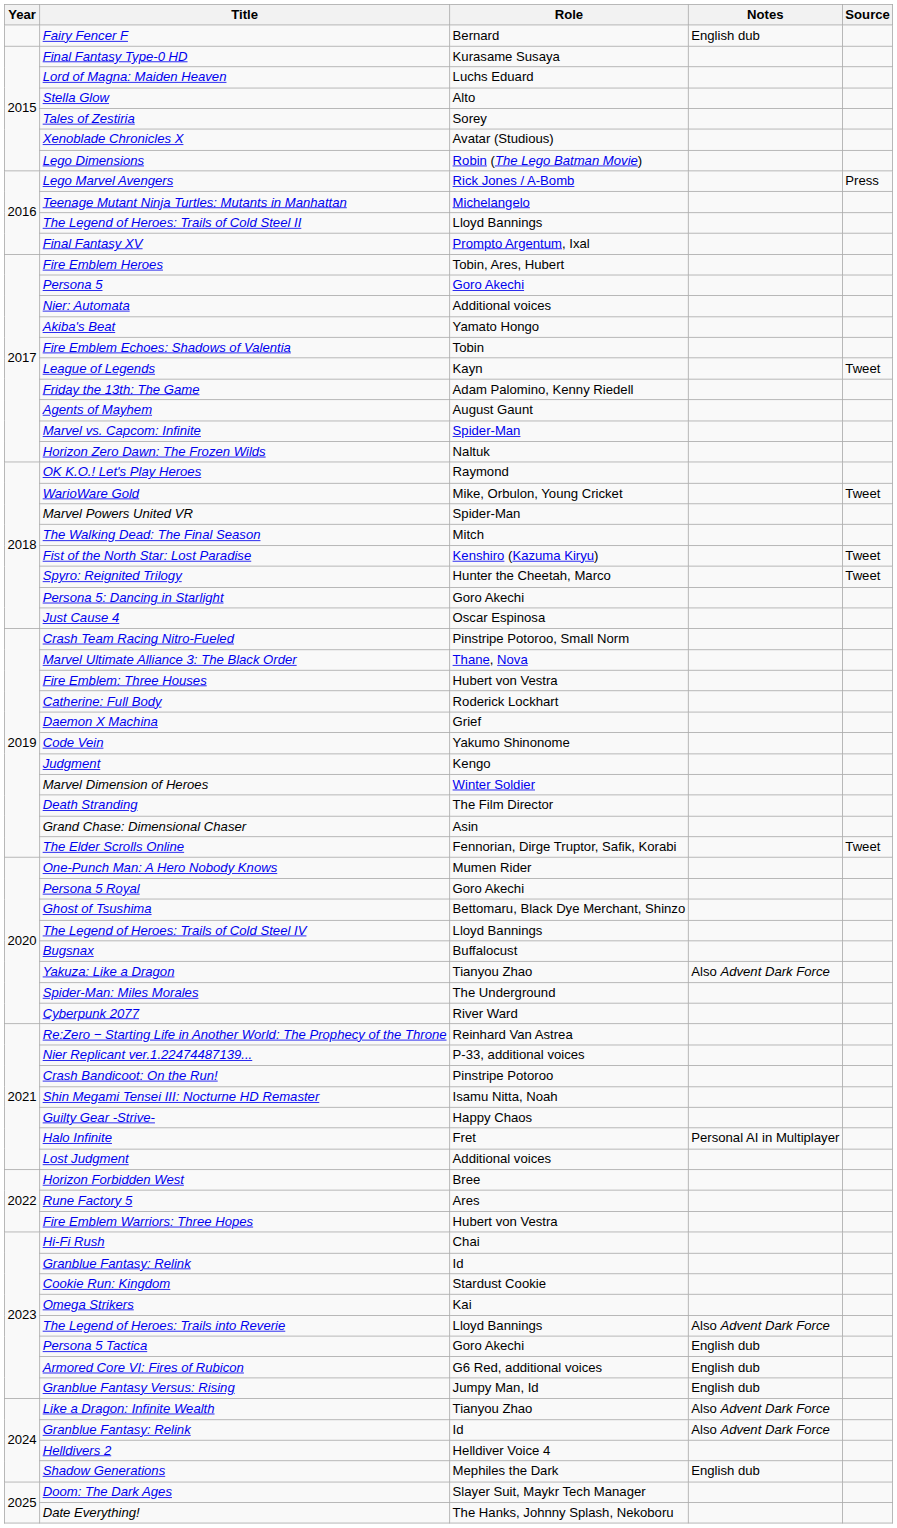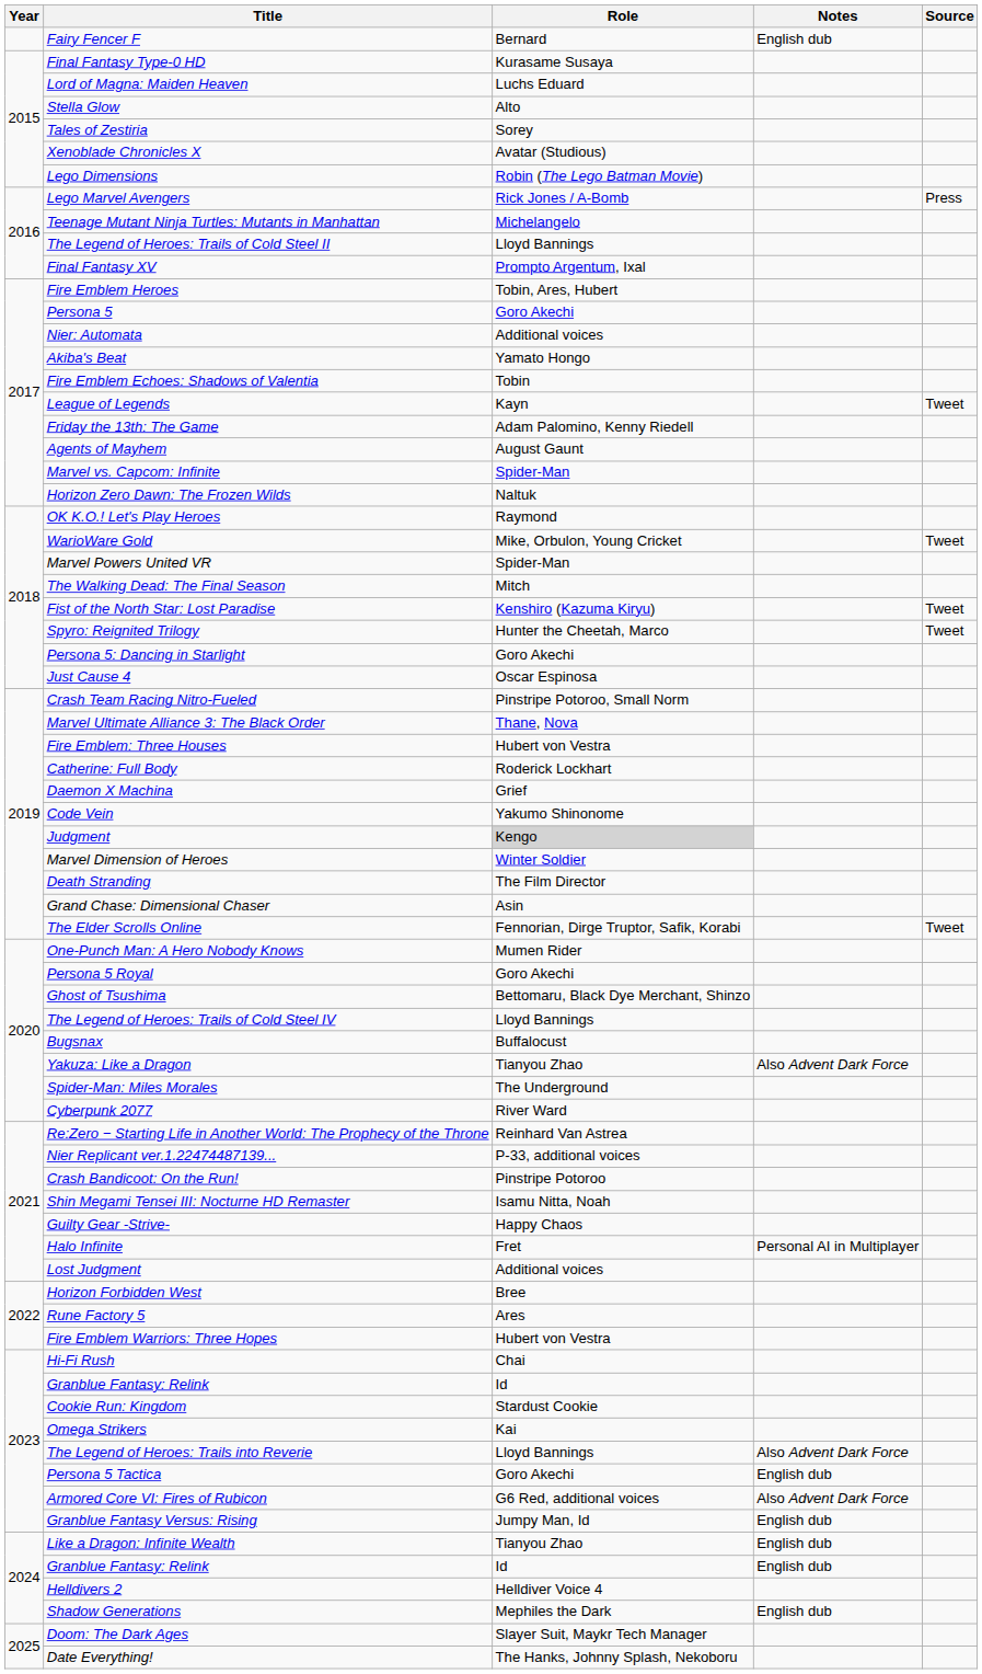 <table class="wikitable sortable">
 <tr>
 <th>Year</th>
 <th>Title</th>
 <th>Role</th>
 <th>Notes</th>
 <th>Source</th>
 </tr>
 <tr>
 <td></td>
 <td><em><a href='#'>Fairy Fencer F</a></em></td>
 <td>Bernard</td>
 <td>English dub</td>
 <td></td>
 </tr>
 <tr>
 <td rowspan="6">2015</td>
 <td><em><a href='#'>Final Fantasy Type-0 HD</a></em></td>
 <td>Kurasame Susaya</td>
 <td></td>
 <td></td>
 </tr>
 <tr>
 <td><em><a href='#'>Lord of Magna: Maiden Heaven</a></em></td>
 <td>Luchs Eduard</td>
 <td></td>
 <td></td>
 </tr>
 <tr>
 <td><em><a href='#'>Stella Glow</a></em></td>
 <td>Alto</td>
 <td></td>
 <td></td>
 </tr>
 <tr>
 <td><em><a href='#'>Tales of Zestiria</a></em></td>
 <td>Sorey</td>
 <td></td>
 <td></td>
 </tr>
 <tr>
 <td><em><a href='#'>Xenoblade Chronicles X</a></em></td>
 <td>Avatar (Studious)</td>
 <td></td>
 <td></td>
 </tr>
 <tr>
 <td><em><a href='#'>Lego Dimensions</a></em></td>
 <td><a href='#'>Robin</a> (<em><a href='#'>The Lego Batman Movie</a></em>)</td>
 <td></td>
 <td></td>
 </tr>
 <tr>
 <td rowspan="4">2016</td>
 <td><em><a href='#'>Lego Marvel Avengers</a></em></td>
 <td><a href='#'>Rick Jones / A-Bomb</a></td>
 <td></td>
 <td>Press</td>
 </tr>
 <tr>
 <td><em><a href='#'>Teenage Mutant Ninja Turtles: Mutants in Manhattan</a></em></td>
 <td><a href='#'>Michelangelo</a></td>
 <td></td>
 <td></td>
 </tr>
 <tr>
 <td><em><a href='#'>The Legend of Heroes: Trails of Cold Steel II</a></em></td>
 <td>Lloyd Bannings</td>
 <td></td>
 <td></td>
 </tr>
 <tr>
 <td><em><a href='#'>Final Fantasy XV</a></em></td>
 <td><a href='#'>Prompto Argentum</a>, Ixal</td>
 <td></td>
 <td></td>
 </tr>
 <tr>
 <td rowspan="10">2017</td>
 <td><em><a href='#'>Fire Emblem Heroes</a></em></td>
 <td>Tobin, Ares, Hubert</td>
 <td></td>
 <td></td>
 </tr>
 <tr>
 <td><em><a href='#'>Persona 5</a></em></td>
 <td><a href='#'>Goro Akechi</a></td>
 <td></td>
 <td></td>
 </tr>
 <tr>
 <td><em><a href='#'>Nier: Automata</a></em></td>
 <td>Additional voices</td>
 <td></td>
 <td></td>
 </tr>
 <tr>
 <td><em><a href='#'>Akiba's Beat</a></em></td>
 <td>Yamato Hongo</td>
 <td></td>
 <td></td>
 </tr>
 <tr>
 <td><em><a href='#'>Fire Emblem Echoes: Shadows of Valentia</a></em></td>
 <td>Tobin</td>
 <td></td>
 <td></td>
 </tr>
 <tr>
 <td><em><a href='#'>League of Legends</a></em></td>
 <td>Kayn</td>
 <td></td>
 <td>Tweet</td>
 </tr>
 <tr>
 <td><em><a href='#'>Friday the 13th: The Game</a></em></td>
 <td>Adam Palomino, Kenny Riedell</td>
 <td></td>
 <td></td>
 </tr>
 <tr>
 <td><em><a href='#'>Agents of Mayhem</a></em></td>
 <td>August Gaunt</td>
 <td></td>
 <td></td>
 </tr>
 <tr>
 <td><em><a href='#'>Marvel vs. Capcom: Infinite</a></em></td>
 <td><a href='#'>Spider-Man</a></td>
 <td></td>
 <td></td>
 </tr>
 <tr>
 <td><em><a href='#'>Horizon Zero Dawn: The Frozen Wilds</a></em></td>
 <td>Naltuk</td>
 <td></td>
 <td></td>
 </tr>
 <tr>
 <td rowspan="8">2018</td>
 <td><em><a href='#'>OK K.O.! Let's Play Heroes</a></em></td>
 <td>Raymond</td>
 <td></td>
 <td></td>
 </tr>
 <tr>
 <td><em><a href='#'>WarioWare Gold</a></em></td>
 <td>Mike, Orbulon, Young Cricket</td>
 <td></td>
 <td>Tweet</td>
 </tr>
 <tr>
 <td><em>Marvel Powers United VR</em></td>
 <td>Spider-Man</td>
 <td></td>
 <td></td>
 </tr>
 <tr>
 <td><em><a href='#'>The Walking Dead: The Final Season</a></em></td>
 <td>Mitch</td>
 <td></td>
 <td></td>
 </tr>
 <tr>
 <td><em><a href='#'>Fist of the North Star: Lost Paradise</a></em></td>
 <td><a href='#'>Kenshiro</a> (<a href='#'>Kazuma Kiryu</a>)</td>
 <td></td>
 <td>Tweet</td>
 </tr>
 <tr>
 <td><em><a href='#'>Spyro: Reignited Trilogy</a></em></td>
 <td>Hunter the Cheetah, Marco</td>
 <td></td>
 <td>Tweet</td>
 </tr>
 <tr>
 <td><em><a href='#'>Persona 5: Dancing in Starlight</a></em></td>
 <td>Goro Akechi</td>
 <td></td>
 <td></td>
 </tr>
 <tr>
 <td><em><a href='#'>Just Cause 4</a></em></td>
 <td>Oscar Espinosa</td>
 <td></td>
 <td></td>
 </tr>
 <tr>
 <td rowspan="11">2019</td>
 <td><em><a href='#'>Crash Team Racing Nitro-Fueled</a></em></td>
 <td>Pinstripe Potoroo, Small Norm</td>
 <td></td>
 <td></td>
 </tr>
 <tr>
 <td><em><a href='#'>Marvel Ultimate Alliance 3: The Black Order</a></em></td>
 <td><a href='#'>Thane</a>, <a href='#'>Nova</a></td>
 <td></td>
 <td></td>
 </tr>
 <tr>
 <td><em><a href='#'>Fire Emblem: Three Houses</a></em></td>
 <td>Hubert von Vestra</td>
 <td></td>
 <td></td>
 </tr>
 <tr>
 <td><em><a href='#'>Catherine: Full Body</a></em></td>
 <td>Roderick Lockhart</td>
 <td></td>
 <td></td>
 </tr>
 <tr>
 <td><em><a href='#'>Daemon X Machina</a></em></td>
 <td>Grief</td>
 <td></td>
 <td></td>
 </tr>
 <tr>
 <td><em><a href='#'>Code Vein</a></em></td>
 <td>Yakumo Shinonome</td>
 <td></td>
 <td></td>
 </tr>
 <tr>
 <td><a href='#'><em>Judgment</em></a></td>
-<td>Kengo</td>
+<td style="background: lightgrey;">Kengo</td>
 <td></td>
 <td></td>
 </tr>
 <tr>
 <td><em>Marvel Dimension of Heroes</em></td>
 <td><a href='#'>Winter Soldier</a></td>
 <td></td>
 <td></td>
 </tr>
 <tr>
 <td><em><a href='#'>Death Stranding</a></em></td>
 <td>The Film Director</td>
 <td></td>
 <td></td>
 </tr>
 <tr>
 <td><em>Grand Chase: Dimensional Chaser</em></td>
 <td>Asin</td>
 <td></td>
 <td></td>
 </tr>
 <tr>
 <td><em><a href='#'>The Elder Scrolls Online</a></em></td>
 <td>Fennorian, Dirge Truptor, Safik, Korabi</td>
 <td></td>
 <td>Tweet</td>
 </tr>
 <tr>
 <td rowspan="8">2020</td>
 <td><em><a href='#'>One-Punch Man: A Hero Nobody Knows</a></em></td>
 <td>Mumen Rider</td>
 <td></td>
 <td></td>
 </tr>
 <tr>
 <td><em><a href='#'>Persona 5 Royal</a></em></td>
 <td>Goro Akechi</td>
 <td></td>
 <td></td>
 </tr>
 <tr>
 <td><em><a href='#'>Ghost of Tsushima</a></em></td>
 <td>Bettomaru, Black Dye Merchant, Shinzo</td>
 <td></td>
 <td></td>
 </tr>
 <tr>
 <td><em><a href='#'>The Legend of Heroes: Trails of Cold Steel IV</a></em></td>
 <td>Lloyd Bannings</td>
 <td></td>
 <td></td>
 </tr>
 <tr>
 <td><em><a href='#'>Bugsnax</a></em></td>
 <td>Buffalocust</td>
 <td></td>
 <td></td>
 </tr>
 <tr>
 <td><em><a href='#'>Yakuza: Like a Dragon</a></em></td>
 <td>Tianyou Zhao</td>
 <td>Also <em>Advent Dark Force</em></td>
 <td></td>
 </tr>
 <tr>
 <td><em><a href='#'>Spider-Man: Miles Morales</a></em></td>
 <td>The Underground</td>
 <td></td>
 <td></td>
 </tr>
 <tr>
 <td><em><a href='#'>Cyberpunk 2077</a></em></td>
 <td>River Ward</td>
 <td></td>
 <td></td>
 </tr>
 <tr>
 <td rowspan="7">2021</td>
 <td><em><a href='#'>Re:Zero − Starting Life in Another World: The Prophecy of the Throne</a></em></td>
 <td>Reinhard Van Astrea</td>
 <td></td>
 <td></td>
 </tr>
 <tr>
 <td><em><a href='#'>Nier Replicant ver.1.22474487139...</a></em></td>
 <td>P-33, additional voices</td>
 <td></td>
 <td></td>
 </tr>
 <tr>
 <td><em><a href='#'>Crash Bandicoot: On the Run!</a></em></td>
 <td>Pinstripe Potoroo</td>
 <td></td>
 <td></td>
 </tr>
 <tr>
 <td><em><a href='#'>Shin Megami Tensei III: Nocturne HD Remaster</a></em></td>
 <td>Isamu Nitta, Noah</td>
 <td></td>
 <td></td>
 </tr>
 <tr>
 <td><em><a href='#'>Guilty Gear -Strive-</a></em></td>
 <td>Happy Chaos</td>
 <td></td>
 <td></td>
 </tr>
 <tr>
 <td><em><a href='#'>Halo Infinite</a></em></td>
 <td>Fret</td>
 <td>Personal AI in Multiplayer</td>
 <td></td>
 </tr>
 <tr>
 <td><em><a href='#'>Lost Judgment</a></em></td>
 <td>Additional voices</td>
 <td></td>
 <td></td>
 </tr>
 <tr>
 <td rowspan="3">2022</td>
 <td><em><a href='#'>Horizon Forbidden West</a></em></td>
 <td>Bree</td>
 <td></td>
 <td></td>
 </tr>
 <tr>
 <td><em><a href='#'>Rune Factory 5</a></em></td>
 <td>Ares</td>
 <td></td>
 <td></td>
 </tr>
 <tr>
 <td><em><a href='#'>Fire Emblem Warriors: Three Hopes</a></em></td>
 <td>Hubert von Vestra</td>
 <td></td>
 <td></td>
 </tr>
 <tr>
 <td rowspan="8">2023</td>
 <td><em><a href='#'>Hi-Fi Rush</a></em></td>
 <td>Chai</td>
 <td></td>
 <td></td>
 </tr>
 <tr>
 <td><em><a href='#'>Granblue Fantasy: Relink</a></em></td>
 <td>Id</td>
 <td></td>
 <td></td>
 </tr>
 <tr>
 <td><em><a href='#'>Cookie Run: Kingdom</a></em></td>
 <td>Stardust Cookie</td>
 <td></td>
 <td></td>
 </tr>
 <tr>
 <td><em><a href='#'>Omega Strikers</a></em></td>
 <td>Kai</td>
 <td></td>
 <td></td>
 </tr>
 <tr>
 <td><em><a href='#'>The Legend of Heroes: Trails into Reverie</a></em></td>
 <td>Lloyd Bannings</td>
 <td>Also <em>Advent Dark Force</em></td>
 <td></td>
 </tr>
 <tr>
 <td><em><a href='#'>Persona 5 Tactica</a></em></td>
 <td>Goro Akechi</td>
 <td>English dub</td>
 <td></td>
 </tr>
 <tr>
 <td><em><a href='#'>Armored Core VI: Fires of Rubicon</a></em></td>
 <td>G6 Red, additional voices</td>
-<td>English dub</td>
+<td>Also <em>Advent Dark Force</em></td>
 <td></td>
 </tr>
 <tr>
 <td><em><a href='#'>Granblue Fantasy Versus: Rising</a></em></td>
 <td>Jumpy Man, Id</td>
 <td>English dub</td>
 <td></td>
 </tr>
 <tr>
 <td rowspan="4">2024</td>
 <td><em><a href='#'>Like a Dragon: Infinite Wealth</a></em></td>
 <td>Tianyou Zhao</td>
-<td>Also <em>Advent Dark Force</em></td>
+<td>English dub</td>
 <td></td>
 </tr>
 <tr>
 <td><em><a href='#'>Granblue Fantasy: Relink</a></em></td>
 <td>Id</td>
-<td>Also <em>Advent Dark Force</em></td>
+<td>English dub</td>
 <td></td>
 </tr>
 <tr>
 <td><em><a href='#'>Helldivers 2</a></em></td>
 <td>Helldiver Voice 4</td>
 <td></td>
 <td></td>
 </tr>
 <tr>
 <td><em><a href='#'>Shadow Generations</a></em></td>
 <td>Mephiles the Dark</td>
 <td>English dub</td>
 <td></td>
 </tr>
 <tr>
 <td rowspan="2">2025</td>
 <td><em><a href='#'>Doom: The Dark Ages</a></em></td>
 <td>Slayer Suit, Maykr Tech Manager</td>
 <td></td>
 <td></td>
 </tr>
 <tr>
 <td><em>Date Everything!</em></td>
 <td>The Hanks, Johnny Splash, Nekoboru</td>
 <td></td>
 <td></td>
 </tr>
 </table>
